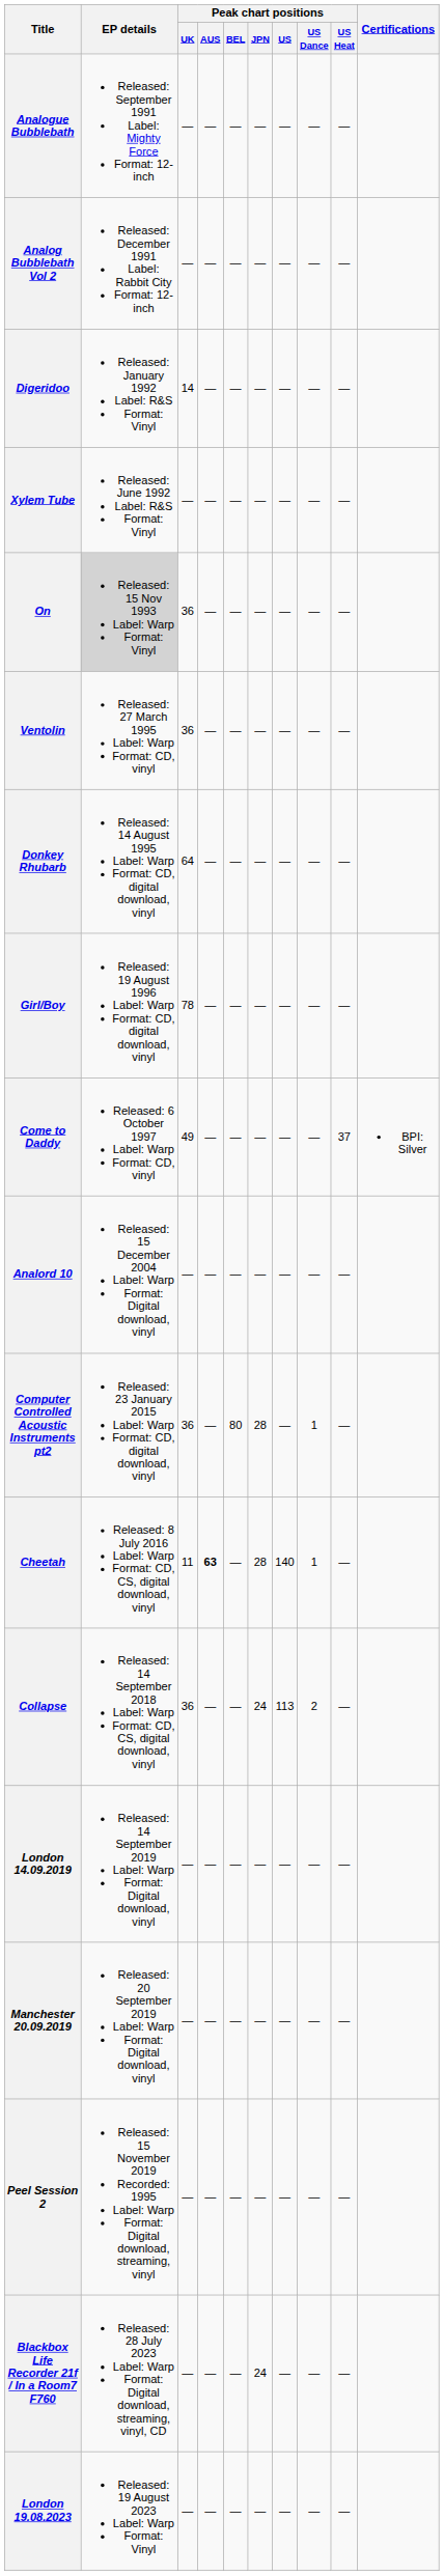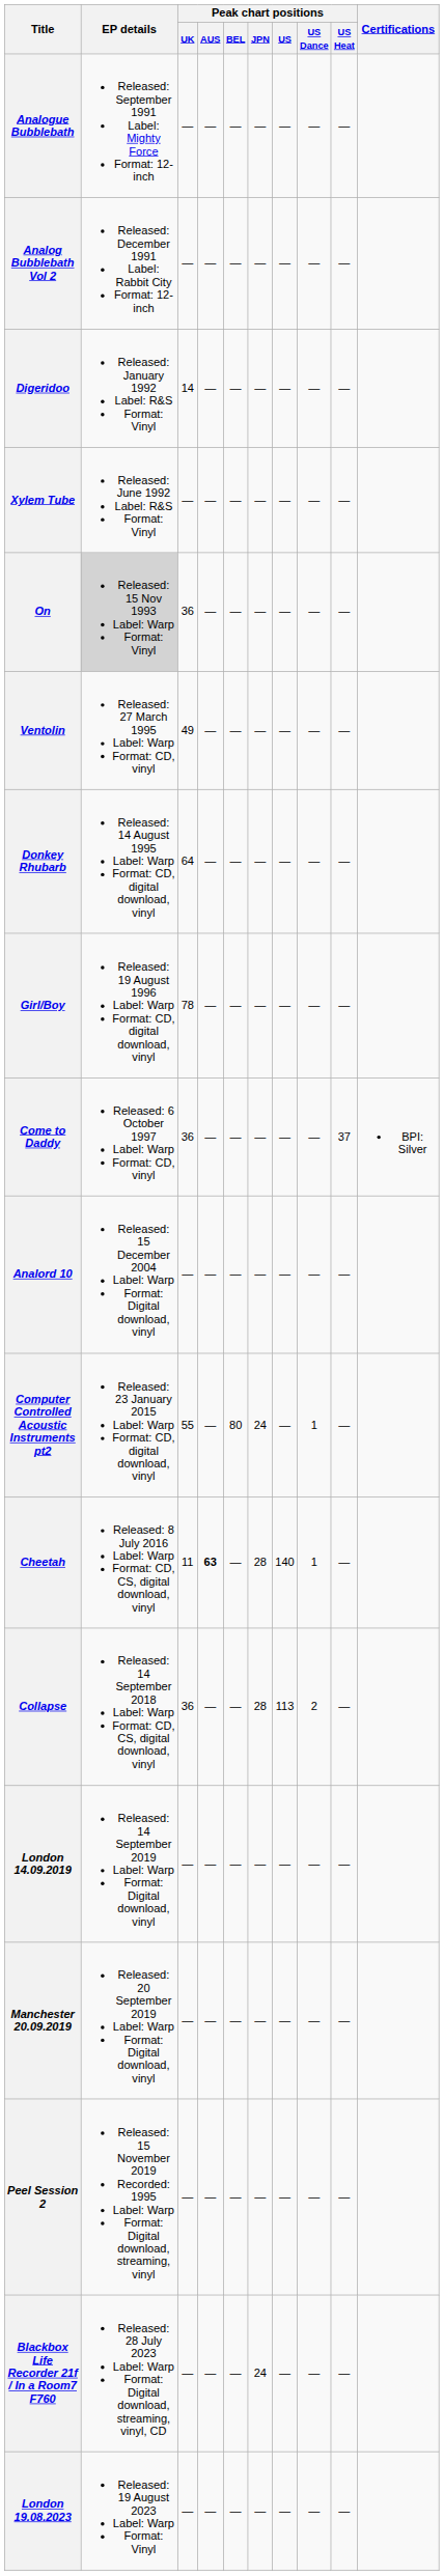 <table class="wikitable plainrowheaders" style="text-align:center;">
 <tr>
 <th scope="col" rowspan="2" style="width:16em">Title</th>
 <th scope="col" rowspan="2" style="width:20em">EP details</th>
 <th scope="col" colspan="7">Peak chart positions</th>
 <th scope="col" rowspan="2" style="width:12em;"><a href='#'>Certifications</a></th>
 </tr>
 <tr>
 <th scope="col" style="width:2.5em"><small><a href='#'>UK</a></small><br></th>
 <th scope="col" style="width:2.5em"><small><a href='#'>AUS</a></small><br></th>
 <th scope="col" style="width:2.5em"><small><a href='#'>BEL</a></small><br></th>
 <th scope="col" style="width:2.5em"><small><a href='#'>JPN</a></small><br></th>
 <th scope="col" style="width:2.5em"><small><a href='#'>US</a></small><br></th>
 <th scope="col" style="width:2.5em"><small><a href='#'>US<br>Dance</a></small><br></th>
 <th scope="col" style="width:2.5em"><small><a href='#'>US<br>Heat</a></small><br></th>
 </tr>
 <tr>
 <th scope="row"><em><a href='#'>Analogue Bubblebath</a></em></th>
 <td><br><ul><li>Released: September 1991</li><li>Label: <a href='#'>Mighty Force</a></li><li>Format: 12-inch</li></ul></td>
 <td>—</td>
 <td>—</td>
 <td>—</td>
 <td>—</td>
 <td>—</td>
 <td>—</td>
 <td>—</td>
 <td></td>
 </tr>
 <tr>
 <th scope="row"><em><a href='#'>Analog Bubblebath Vol 2</a></em></th>
 <td><br><ul><li>Released: December 1991</li><li>Label: Rabbit City</li><li>Format: 12-inch</li></ul></td>
 <td>—</td>
 <td>—</td>
 <td>—</td>
 <td>—</td>
 <td>—</td>
 <td>—</td>
 <td>—</td>
 <td></td>
 </tr>
 <tr>
 <th scope="row"><em><a href='#'>Digeridoo</a></em></th>
 <td><br><ul><li>Released: January 1992</li><li>Label: R&S</li><li>Format: Vinyl</li></ul></td>
 <td>14</td>
 <td>—</td>
 <td>—</td>
 <td>—</td>
 <td>—</td>
 <td>—</td>
 <td>—</td>
 <td></td>
 </tr>
 <tr>
 <th scope="row"><em><a href='#'>Xylem Tube</a></em></th>
 <td><br><ul><li>Released: June 1992</li><li>Label: R&S</li><li>Format: Vinyl</li></ul></td>
 <td>—</td>
 <td>—</td>
 <td>—</td>
 <td>—</td>
 <td>—</td>
 <td>—</td>
 <td>—</td>
 <td></td>
 </tr>
 <tr>
 <th scope="row"><em><a href='#'>On</a></em></th>
 <td style="background: lightgrey;"><br><ul><li>Released: 15 Nov 1993</li><li>Label: Warp</li><li>Format: Vinyl</li></ul></td>
 <td>36</td>
 <td>—</td>
 <td>—</td>
 <td>—</td>
 <td>—</td>
 <td>—</td>
 <td>—</td>
 <td></td>
 </tr>
 <tr>
 <th scope="row"><em><a href='#'>Ventolin</a></em></th>
 <td><br><ul><li>Released: 27 March 1995</li><li>Label: Warp</li><li>Format: CD, vinyl</li></ul></td>
-<td>36</td>
+<td>49</td>
 <td>—</td>
 <td>—</td>
 <td>—</td>
 <td>—</td>
 <td>—</td>
 <td>—</td>
 <td></td>
 </tr>
 <tr>
 <th scope="row"><em><a href='#'>Donkey Rhubarb</a></em></th>
 <td><br><ul><li>Released: 14 August 1995</li><li>Label: Warp</li><li>Format: CD, digital download, vinyl</li></ul></td>
 <td>64</td>
 <td>—</td>
 <td>—</td>
 <td>—</td>
 <td>—</td>
 <td>—</td>
 <td>—</td>
 <td></td>
 </tr>
 <tr>
 <th scope="row"><em><a href='#'>Girl/Boy</a></em></th>
 <td><br><ul><li>Released: 19 August 1996</li><li>Label: Warp</li><li>Format: CD, digital download, vinyl</li></ul></td>
 <td>78</td>
 <td>—</td>
 <td>—</td>
 <td>—</td>
 <td>—</td>
 <td>—</td>
 <td>—</td>
 <td></td>
 </tr>
 <tr>
 <th scope="row"><em><a href='#'>Come to Daddy</a></em></th>
 <td><br><ul><li>Released: 6 October 1997</li><li>Label: Warp</li><li>Format: CD, vinyl</li></ul></td>
-<td>49</td>
+<td>36</td>
 <td>—</td>
 <td>—</td>
 <td>—</td>
 <td>—</td>
 <td>—</td>
 <td>37</td>
 <td><br><ul><li>BPI: Silver</li></ul></td>
 </tr>
 <tr>
 <th scope="row"><em><a href='#'>Analord 10</a></em></th>
 <td><br><ul><li>Released: 15 December 2004</li><li>Label: Warp</li><li>Format: Digital download, vinyl</li></ul></td>
 <td>—</td>
 <td>—</td>
 <td>—</td>
 <td>—</td>
 <td>—</td>
 <td>—</td>
 <td>—</td>
 <td></td>
 </tr>
 <tr>
 <th scope="row"><em><a href='#'>Computer Controlled Acoustic Instruments pt2</a></em></th>
 <td><br><ul><li>Released: 23 January 2015</li><li>Label: Warp</li><li>Format: CD, digital download, vinyl</li></ul></td>
-<td>36</td>
+<td>55</td>
 <td>—</td>
 <td>80</td>
-<td>28</td>
+<td>24</td>
 <td>—</td>
 <td>1</td>
 <td>—</td>
 <td></td>
 </tr>
 <tr>
 <th scope="row"><em><a href='#'>Cheetah</a></em></th>
 <td><br><ul><li>Released: 8 July 2016</li><li>Label: Warp</li><li>Format: CD, CS, digital download, vinyl</li></ul></td>
 <td>11</td>
 <td><strong>63</strong></td>
 <td>—</td>
 <td>28</td>
 <td>140</td>
 <td>1</td>
 <td>—</td>
 <td></td>
 </tr>
 <tr>
 <th scope="row"><em><a href='#'>Collapse</a></em></th>
 <td><br><ul><li>Released: 14 September 2018</li><li>Label: Warp</li><li>Format: CD, CS, digital download, vinyl</li></ul></td>
 <td>36</td>
 <td>—</td>
 <td>—</td>
-<td>24</td>
+<td>28</td>
 <td>113</td>
 <td>2</td>
 <td>—</td>
 <td></td>
 </tr>
 <tr>
 <th scope="row"><em>London 14.09.2019</em></th>
 <td><br><ul><li>Released: 14 September 2019</li><li>Label: Warp</li><li>Format: Digital download, vinyl</li></ul></td>
 <td>—</td>
 <td>—</td>
 <td>—</td>
 <td>—</td>
 <td>—</td>
 <td>—</td>
 <td>—</td>
 <td></td>
 </tr>
 <tr>
 <th scope="row"><em>Manchester 20.09.2019</em></th>
 <td><br><ul><li>Released: 20 September 2019</li><li>Label: Warp</li><li>Format: Digital download, vinyl</li></ul></td>
 <td>—</td>
 <td>—</td>
 <td>—</td>
 <td>—</td>
 <td>—</td>
 <td>—</td>
 <td>—</td>
 <td></td>
 </tr>
 <tr>
 <th scope="row"><em>Peel Session 2</em></th>
 <td><br><ul><li>Released: 15 November 2019</li><li>Recorded: 1995</li><li>Label: Warp</li><li>Format: Digital download, streaming, vinyl</li></ul></td>
 <td>—</td>
 <td>—</td>
 <td>—</td>
 <td>—</td>
 <td>—</td>
 <td>—</td>
 <td>—</td>
 </tr>
 <tr>
 <th scope="row"><em><a href='#'>Blackbox Life Recorder 21f / In a Room7 F760</a></em></th>
 <td><br><ul><li>Released: 28 July 2023</li><li>Label: Warp</li><li>Format: Digital download, streaming, vinyl, CD</li></ul></td>
 <td>—</td>
 <td>—</td>
 <td>—</td>
 <td>24</td>
 <td>—</td>
 <td>—</td>
 <td>—</td>
 <td></td>
 </tr>
 <tr>
 <th scope="row"><em><a href='#'>London 19.08.2023</a></em></th>
 <td><br><ul><li>Released: 19 August 2023</li><li>Label: Warp</li><li>Format: Vinyl</li></ul></td>
 <td>—</td>
 <td>—</td>
 <td>—</td>
 <td>—</td>
 <td>—</td>
 <td>—</td>
 <td>—</td>
 <td></td>
 </tr>
 </table>
